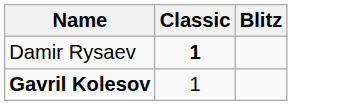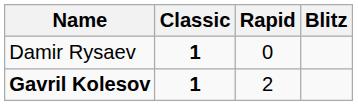 <table class="wikitable">
 <tr>
 <th>Name</th>
 <th>Classic</th>
+<th>Rapid</th>
 <th>Blitz</th>
 </tr>
 <tr align="center">
 <td align="left"> Damir Rysaev</td>
 <td><strong>1</strong></td>
+<td>0</td>
 <td></td>
 </tr>
 <tr align="center">
 <td align="left"><strong> Gavril Kolesov</strong></td>
-<td>1</td>
+<td><strong>1</strong></td>
+<td>2</td>
 <td></td>
 </tr>
 </table>
